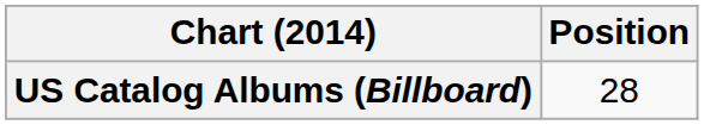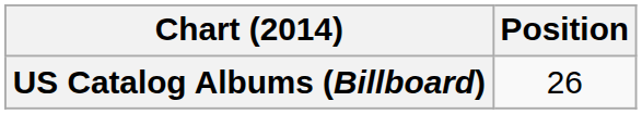 <table class="wikitable sortable plainrowheaders"  style="text-align:center;">
 <tr>
 <th>Chart (2014)</th>
 <th>Position</th>
 </tr>
 <tr>
 <th scope="row">US Catalog Albums (<em>Billboard</em>)</th>
-<td>28</td>
+<td>26</td>
 </tr>
 </table>
